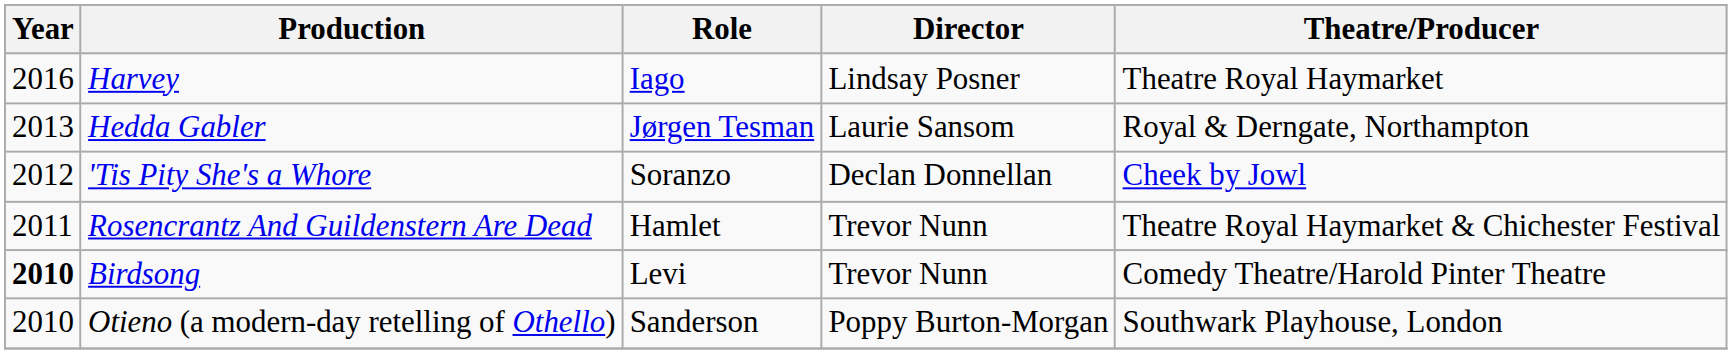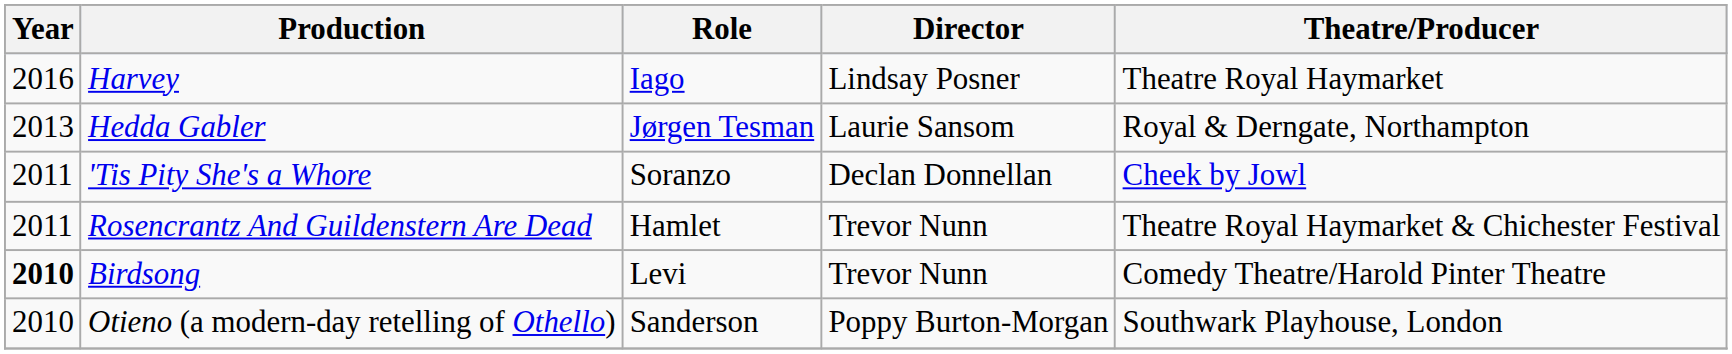 <table class="sortable wikitable">
 <tr style="background:#B0C4DE;">
 <th>Year</th>
 <th>Production</th>
 <th>Role</th>
 <th>Director</th>
 <th>Theatre/Producer</th>
 </tr>
 <tr>
 <td>2016</td>
 <td><em><a href='#'>Harvey</a></em></td>
 <td><a href='#'>Iago</a></td>
 <td>Lindsay Posner</td>
 <td>Theatre Royal Haymarket</td>
 </tr>
 <tr>
 <td>2013</td>
 <td><em><a href='#'>Hedda Gabler</a></em></td>
 <td><a href='#'>Jørgen Tesman</a></td>
 <td>Laurie Sansom</td>
 <td>Royal & Derngate, Northampton</td>
 </tr>
 <tr>
-<td>2012</td>
+<td>2011</td>
 <td><em><a href='#'>'Tis Pity She's a Whore</a></em></td>
 <td>Soranzo</td>
 <td>Declan Donnellan</td>
 <td><a href='#'>Cheek by Jowl</a></td>
 </tr>
 <tr>
 <td>2011</td>
 <td><em><a href='#'>Rosencrantz And Guildenstern Are Dead</a></em></td>
 <td>Hamlet</td>
 <td>Trevor Nunn</td>
 <td>Theatre Royal Haymarket & Chichester Festival</td>
 </tr>
 <tr>
 <td><strong>2010</strong></td>
 <td><em><a href='#'>Birdsong</a></em></td>
 <td>Levi</td>
 <td>Trevor Nunn</td>
 <td>Comedy Theatre/Harold Pinter Theatre</td>
 </tr>
 <tr>
 <td>2010</td>
 <td><em>Otieno</em> (a modern-day retelling of <em><a href='#'>Othello</a></em>)</td>
 <td>Sanderson</td>
 <td>Poppy Burton-Morgan</td>
 <td>Southwark Playhouse, London</td>
 </tr>
 <tr>
 </tr>
 </table>
